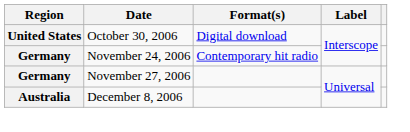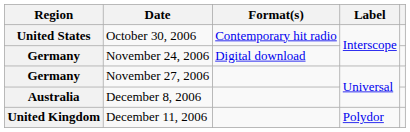 <table class="wikitable plainrowheaders">
 <tr>
 <th scope="col">Region</th>
 <th scope="col">Date</th>
 <th scope="col">Format(s)</th>
 <th scope="col">Label</th>
 <th scope="col"></th>
 </tr>
 <tr>
 <th scope="row">United States</th>
 <td>October 30, 2006</td>
-<td><a href='#'>Digital download</a></td>
+<td><a href='#'>Contemporary hit radio</a></td>
 <td rowspan="2"><a href='#'>Interscope</a></td>
 <td align="center"></td>
 </tr>
 <tr>
 <th scope="row">Germany</th>
 <td>November 24, 2006</td>
-<td><a href='#'>Contemporary hit radio</a></td>
+<td><a href='#'>Digital download</a></td>
 <td align="center"></td>
 </tr>
 <tr>
 <th scope="row">Germany</th>
 <td>November 27, 2006</td>
 <td></td>
 <td rowspan="2"><a href='#'>Universal</a></td>
 <td align="center"></td>
 </tr>
 <tr>
 <th scope="row">Australia</th>
 <td>December 8, 2006</td>
 <td></td>
 <td align="center"></td>
 </tr>
+<tr>
+<th scope="row">United Kingdom</th>
+<td>December 11, 2006</td>
+<td></td>
+<td><a href='#'>Polydor</a></td>
+<td align="center"></td>
+</tr>
 </table>
